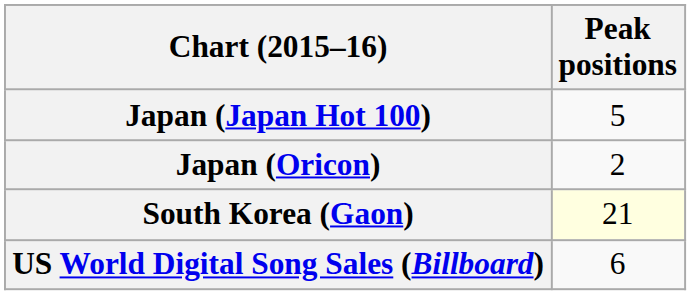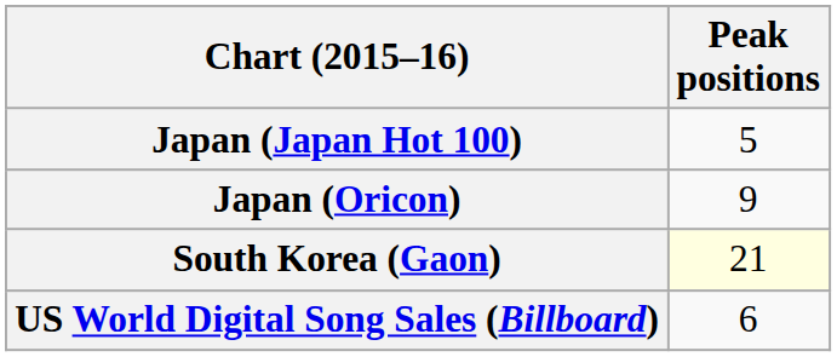 <table class="wikitable sortable plainrowheaders" style="text-align:center">
 <tr>
 <th scope="col">Chart (2015–16)</th>
 <th scope="col">Peak<br>positions</th>
 </tr>
 <tr>
 <th scope="row">Japan (<a href='#'>Japan Hot 100</a>)</th>
 <td>5</td>
 </tr>
 <tr>
 <th scope="row">Japan (<a href='#'>Oricon</a>)</th>
-<td>2</td>
+<td>9</td>
 </tr>
 <tr>
 <th scope="row">South Korea (<a href='#'>Gaon</a>) </th>
 <td style="background: lightyellow;">21</td>
 </tr>
 <tr>
 <th scope="row">US <a href='#'>World Digital Song Sales</a> (<em><a href='#'>Billboard</a></em>)</th>
 <td>6</td>
 </tr>
 </table>
